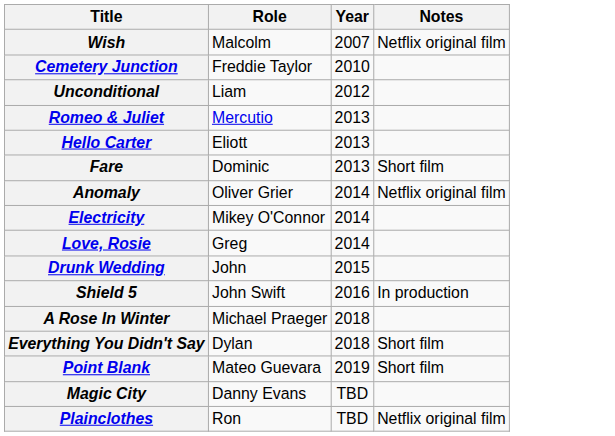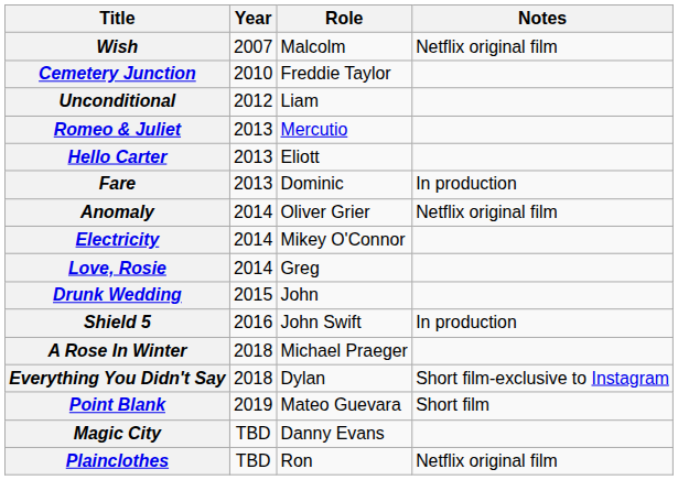 <table class="wikitable sortable plainrowheaders">
 <tr>
 <th scope="col">Title</th>
+<th scope="col">Year</th>
 <th scope="col">Role</th>
-<th scope="col">Year</th>
 <th scope="col" class="unsortable">Notes</th>
 </tr>
 <tr>
 <th scope="row"><em>Wish</em></th>
+<td align="center">2007</td>
 <td>Malcolm</td>
-<td align="center">2007</td>
 <td>Netflix original film</td>
 </tr>
 <tr>
 <th scope="row"><em><a href='#'>Cemetery Junction</a></em></th>
+<td align="center">2010</td>
 <td>Freddie Taylor</td>
-<td align="center">2010</td>
 <td></td>
 </tr>
 <tr>
 <th scope="row"><em>Unconditional</em></th>
+<td align="center">2012</td>
 <td>Liam</td>
-<td align="center">2012</td>
 <td></td>
 </tr>
 <tr>
 <th scope="row"><em><a href='#'>Romeo & Juliet</a></em></th>
+<td align="center">2013</td>
 <td><a href='#'>Mercutio</a></td>
-<td align="center">2013</td>
 <td></td>
 </tr>
 <tr>
 <th scope="row"><em><a href='#'>Hello Carter</a></em></th>
+<td align="center">2013</td>
 <td>Eliott</td>
-<td align="center">2013</td>
 <td></td>
 </tr>
 <tr>
 <th scope="row"><em>Fare</em></th>
+<td align="center">2013</td>
 <td>Dominic</td>
-<td align="center">2013</td>
-<td>Short film</td>
+<td>In production</td>
 </tr>
 <tr>
 <th scope="row"><em>Anomaly</em></th>
+<td align="center">2014</td>
 <td>Oliver Grier</td>
-<td align="center">2014</td>
 <td>Netflix original film</td>
 </tr>
 <tr>
 <th scope="row"><em><a href='#'>Electricity</a></em></th>
+<td align="center">2014</td>
 <td>Mikey O'Connor</td>
-<td align="center">2014</td>
 <td></td>
 </tr>
 <tr>
 <th scope="row"><em><a href='#'>Love, Rosie</a></em></th>
+<td align="center">2014</td>
 <td>Greg</td>
-<td align="center">2014</td>
 <td></td>
 </tr>
 <tr>
 <th scope="row"><em><a href='#'>Drunk Wedding</a></em></th>
+<td align="center">2015</td>
 <td>John</td>
-<td align="center">2015</td>
 <td></td>
 </tr>
 <tr>
 <th scope="row"><em>Shield 5</em></th>
+<td align="center">2016</td>
 <td>John Swift</td>
-<td align="center">2016</td>
 <td>In production</td>
 </tr>
 <tr>
 <th scope="row"><em>A Rose In Winter</em></th>
+<td align="center">2018</td>
 <td>Michael Praeger</td>
-<td align="center">2018</td>
 <td></td>
 </tr>
 <tr>
 <th scope="row"><em>Everything You Didn't Say</em></th>
+<td align="center">2018</td>
 <td>Dylan</td>
-<td align="center">2018</td>
-<td>Short film</td>
+<td>Short film-exclusive to <a href='#'>Instagram</a></td>
 </tr>
 <tr>
 <th scope="row"><em><a href='#'>Point Blank</a></em></th>
+<td align="center">2019</td>
 <td>Mateo Guevara</td>
-<td align="center">2019</td>
 <td>Short film</td>
 </tr>
 <tr>
 <th scope="row"><em>Magic City</em></th>
+<td align="center">TBD</td>
 <td>Danny Evans</td>
-<td align="center">TBD</td>
 <td></td>
 </tr>
 <tr>
 <th scope="row"><em><a href='#'>Plainclothes</a></em></th>
+<td align="center">TBD</td>
 <td>Ron</td>
-<td align="center">TBD</td>
 <td>Netflix original film</td>
 </tr>
 </table>
